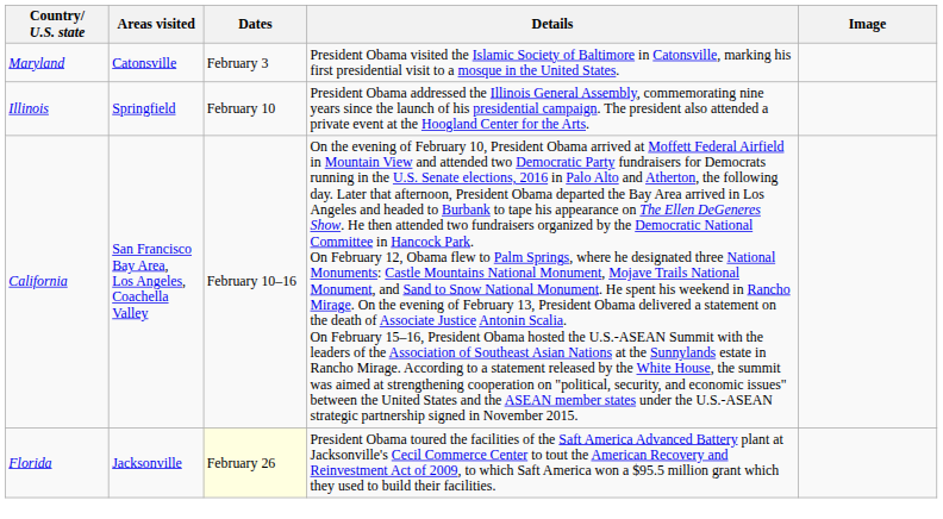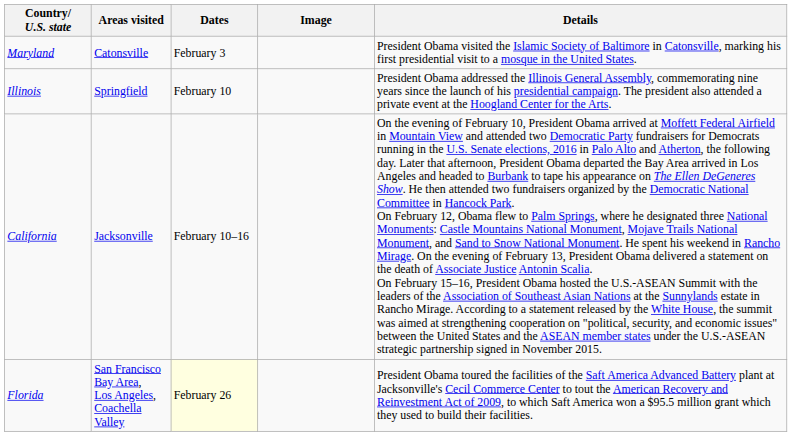 <table class="wikitable" style="margin: 1em auto 1em auto">
 <tr>
 <th width=110>Country/<br><em>U.S. state</em></th>
 <th width=100>Areas visited</th>
 <th width=110>Dates</th>
+<th width=150>Image</th>
 <th width=550>Details</th>
-<th width=150>Image</th>
 </tr>
 <tr>
 <td> <em><a href='#'>Maryland</a></em></td>
 <td><a href='#'>Catonsville</a></td>
 <td>February 3</td>
+<td></td>
 <td>President Obama visited the <a href='#'>Islamic Society of Baltimore</a> in <a href='#'>Catonsville</a>, marking his first presidential visit to a <a href='#'>mosque in the United States</a>.</td>
-<td></td>
 </tr>
 <tr>
 <td> <em><a href='#'>Illinois</a></em></td>
 <td><a href='#'>Springfield</a></td>
 <td>February 10</td>
+<td></td>
 <td>President Obama addressed the <a href='#'>Illinois General Assembly</a>, commemorating nine years since the launch of his <a href='#'>presidential campaign</a>. The president also attended a private event at the <a href='#'>Hoogland Center for the Arts</a>.</td>
-<td></td>
 </tr>
 <tr>
 <td> <em><a href='#'>California</a></em></td>
-<td><a href='#'>San Francisco Bay Area</a>,<br><a href='#'>Los Angeles</a>,<br><a href='#'>Coachella Valley</a></td>
+<td><a href='#'>Jacksonville</a></td>
 <td>February 10–16</td>
+<td></td>
 <td>On the evening of February 10, President Obama arrived at <a href='#'>Moffett Federal Airfield</a> in <a href='#'>Mountain View</a> and attended two <a href='#'>Democratic Party</a> fundraisers for Democrats running in the <a href='#'>U.S. Senate elections, 2016</a> in <a href='#'>Palo Alto</a> and <a href='#'>Atherton</a>, the following day. Later that afternoon, President Obama departed the Bay Area arrived in Los Angeles and headed to <a href='#'>Burbank</a> to tape his appearance on <em><a href='#'>The Ellen DeGeneres Show</a></em>. He then attended two fundraisers organized by the <a href='#'>Democratic National Committee</a> in <a href='#'>Hancock Park</a>.<br>On February 12, Obama flew to <a href='#'>Palm Springs</a>, where he designated three <a href='#'>National Monuments</a>: <a href='#'>Castle Mountains National Monument</a>, <a href='#'>Mojave Trails National Monument</a>, and <a href='#'>Sand to Snow National Monument</a>. He spent his weekend in <a href='#'>Rancho Mirage</a>. On the evening of February 13, President Obama delivered a statement on the death of <a href='#'>Associate Justice</a> <a href='#'>Antonin Scalia</a>.<br>On February 15–16, President Obama hosted the U.S.-ASEAN Summit with the leaders of the <a href='#'>Association of Southeast Asian Nations</a> at the <a href='#'>Sunnylands</a> estate in Rancho Mirage. According to a statement released by the <a href='#'>White House</a>, the summit was aimed at strengthening cooperation on "political, security, and economic issues" between the United States and the <a href='#'>ASEAN member states</a> under the U.S.-ASEAN strategic partnership signed in November 2015.</td>
-<td></td>
 </tr>
 <tr>
 <td> <em><a href='#'>Florida</a></em></td>
-<td><a href='#'>Jacksonville</a></td>
+<td><a href='#'>San Francisco Bay Area</a>,<br><a href='#'>Los Angeles</a>,<br><a href='#'>Coachella Valley</a></td>
 <td style="background: lightyellow;">February 26</td>
+<td></td>
 <td>President Obama toured the facilities of the <a href='#'>Saft America Advanced Battery</a> plant at Jacksonville's <a href='#'>Cecil Commerce Center</a> to tout the <a href='#'>American Recovery and Reinvestment Act of 2009</a>, to which Saft America won a $95.5 million grant which they used to build their facilities.</td>
-<td></td>
 </tr>
 </table>
